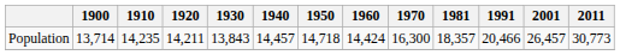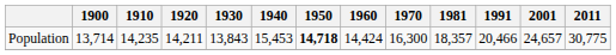 <table class="wikitable">
 <tr>
 <th></th>
 <th>1900</th>
 <th>1910</th>
 <th>1920</th>
 <th>1930</th>
 <th>1940</th>
 <th>1950</th>
 <th>1960</th>
 <th>1970</th>
 <th>1981</th>
 <th>1991</th>
 <th>2001</th>
 <th>2011</th>
 </tr>
 <tr>
 <td>Population</td>
 <td>13,714</td>
 <td>14,235</td>
 <td>14,211</td>
 <td>13,843</td>
-<td>14,457</td>
-<td>14,718</td>
+<td>15,453</td>
+<td><strong>14,718</strong></td>
 <td>14,424</td>
 <td>16,300</td>
 <td>18,357</td>
 <td>20,466</td>
-<td>26,457</td>
-<td>30,773</td>
+<td>24,657</td>
+<td>30,775</td>
 </tr>
 <tr>
 </tr>
 </table>
